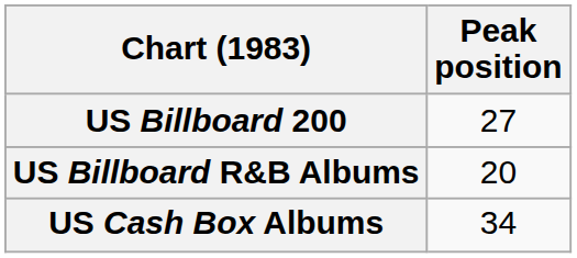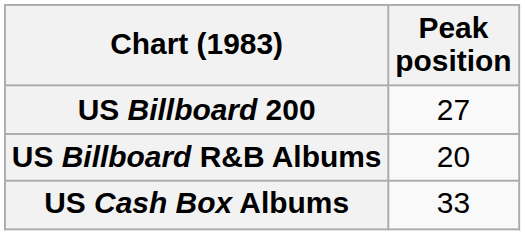 <table class="wikitable sortable plainrowheaders">
 <tr>
 <th scope="col">Chart (1983)</th>
 <th scope="col">Peak<br>position</th>
 </tr>
 <tr>
 <th scope="row">US <em>Billboard</em> 200</th>
 <td align="center">27</td>
 </tr>
 <tr>
 <th scope="row">US <em>Billboard</em> R&B Albums</th>
 <td align="center">20</td>
 </tr>
 <tr>
 <th scope="row">US <em>Cash Box</em> Albums</th>
-<td align="center">34</td>
+<td align="center">33</td>
 </tr>
 </table>
